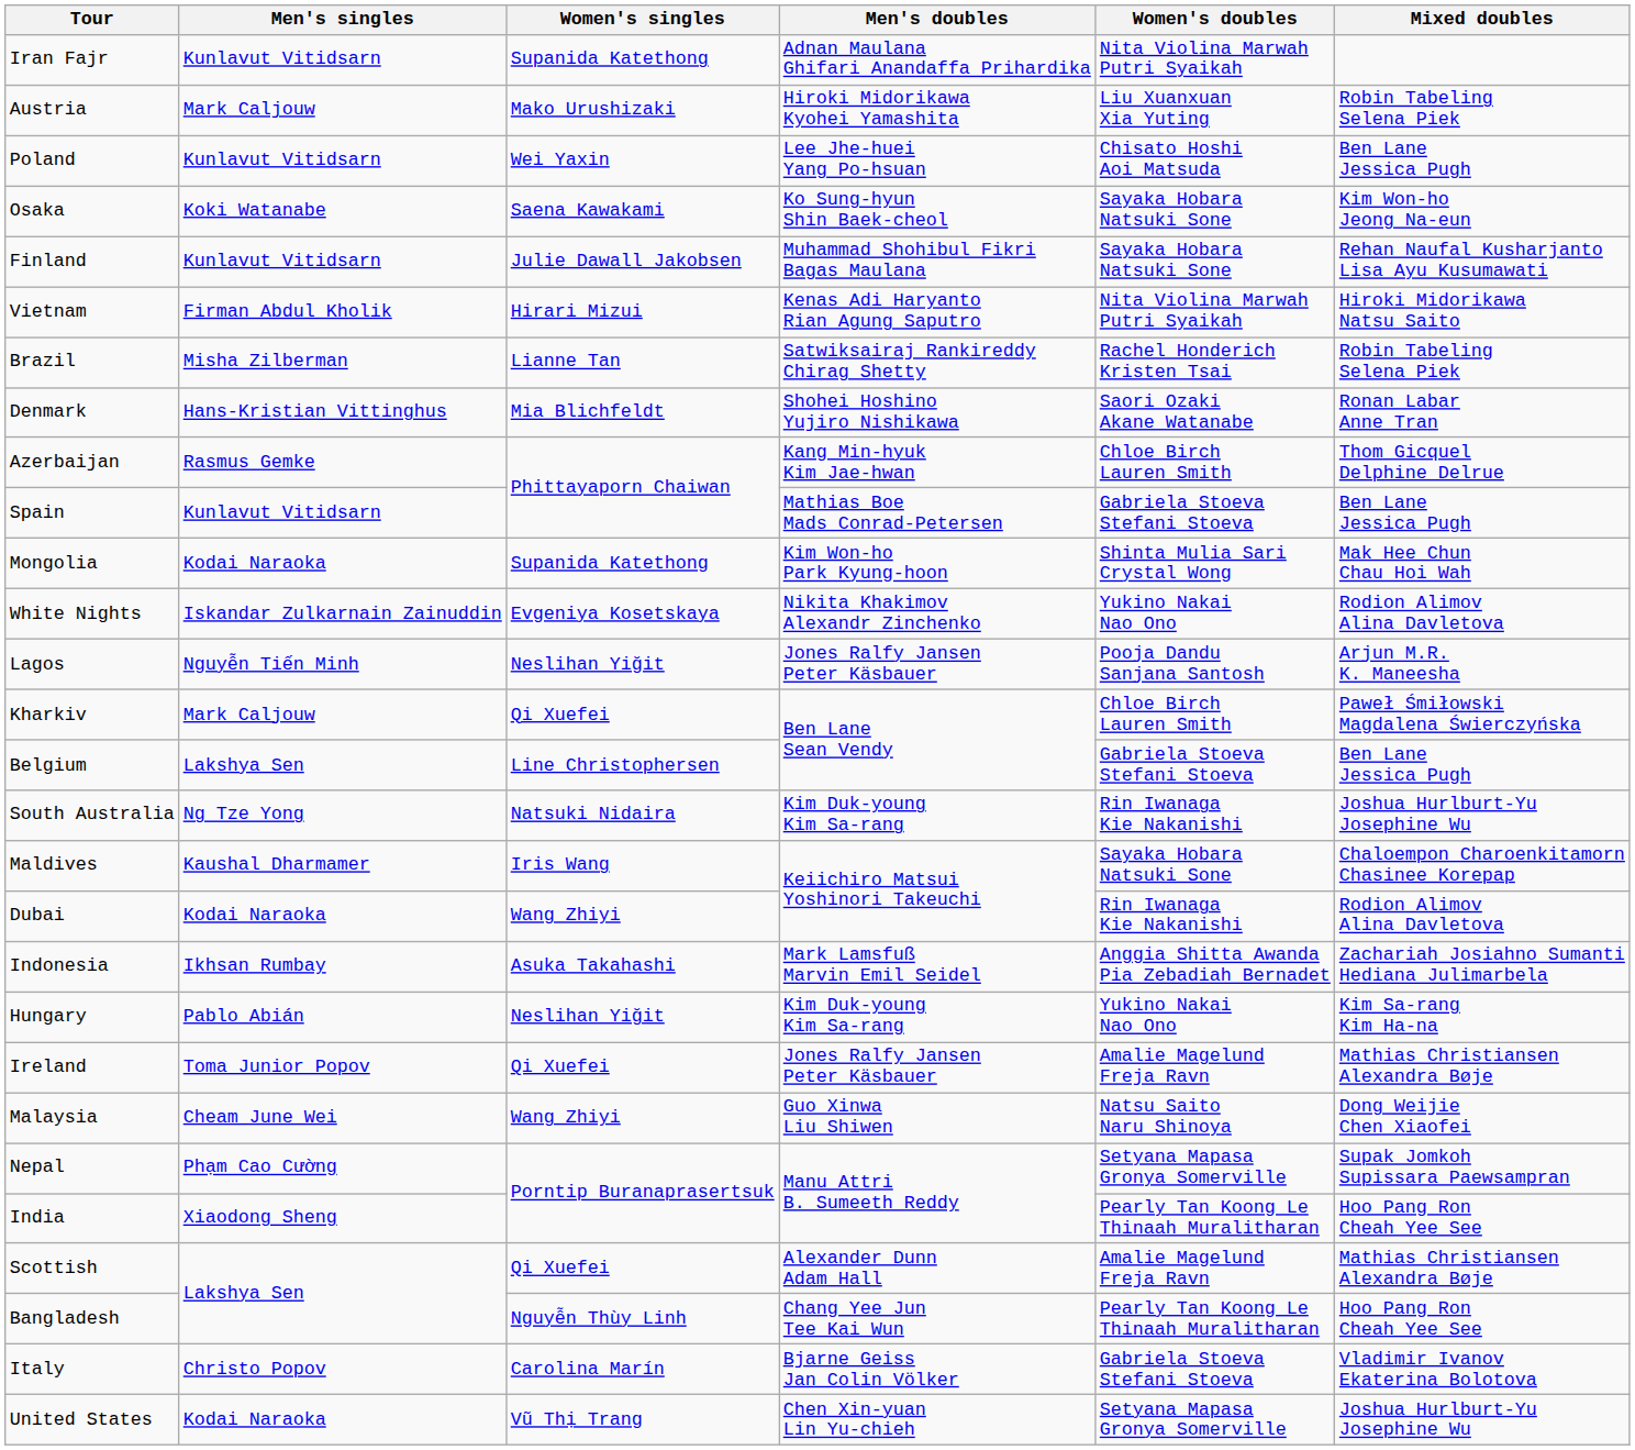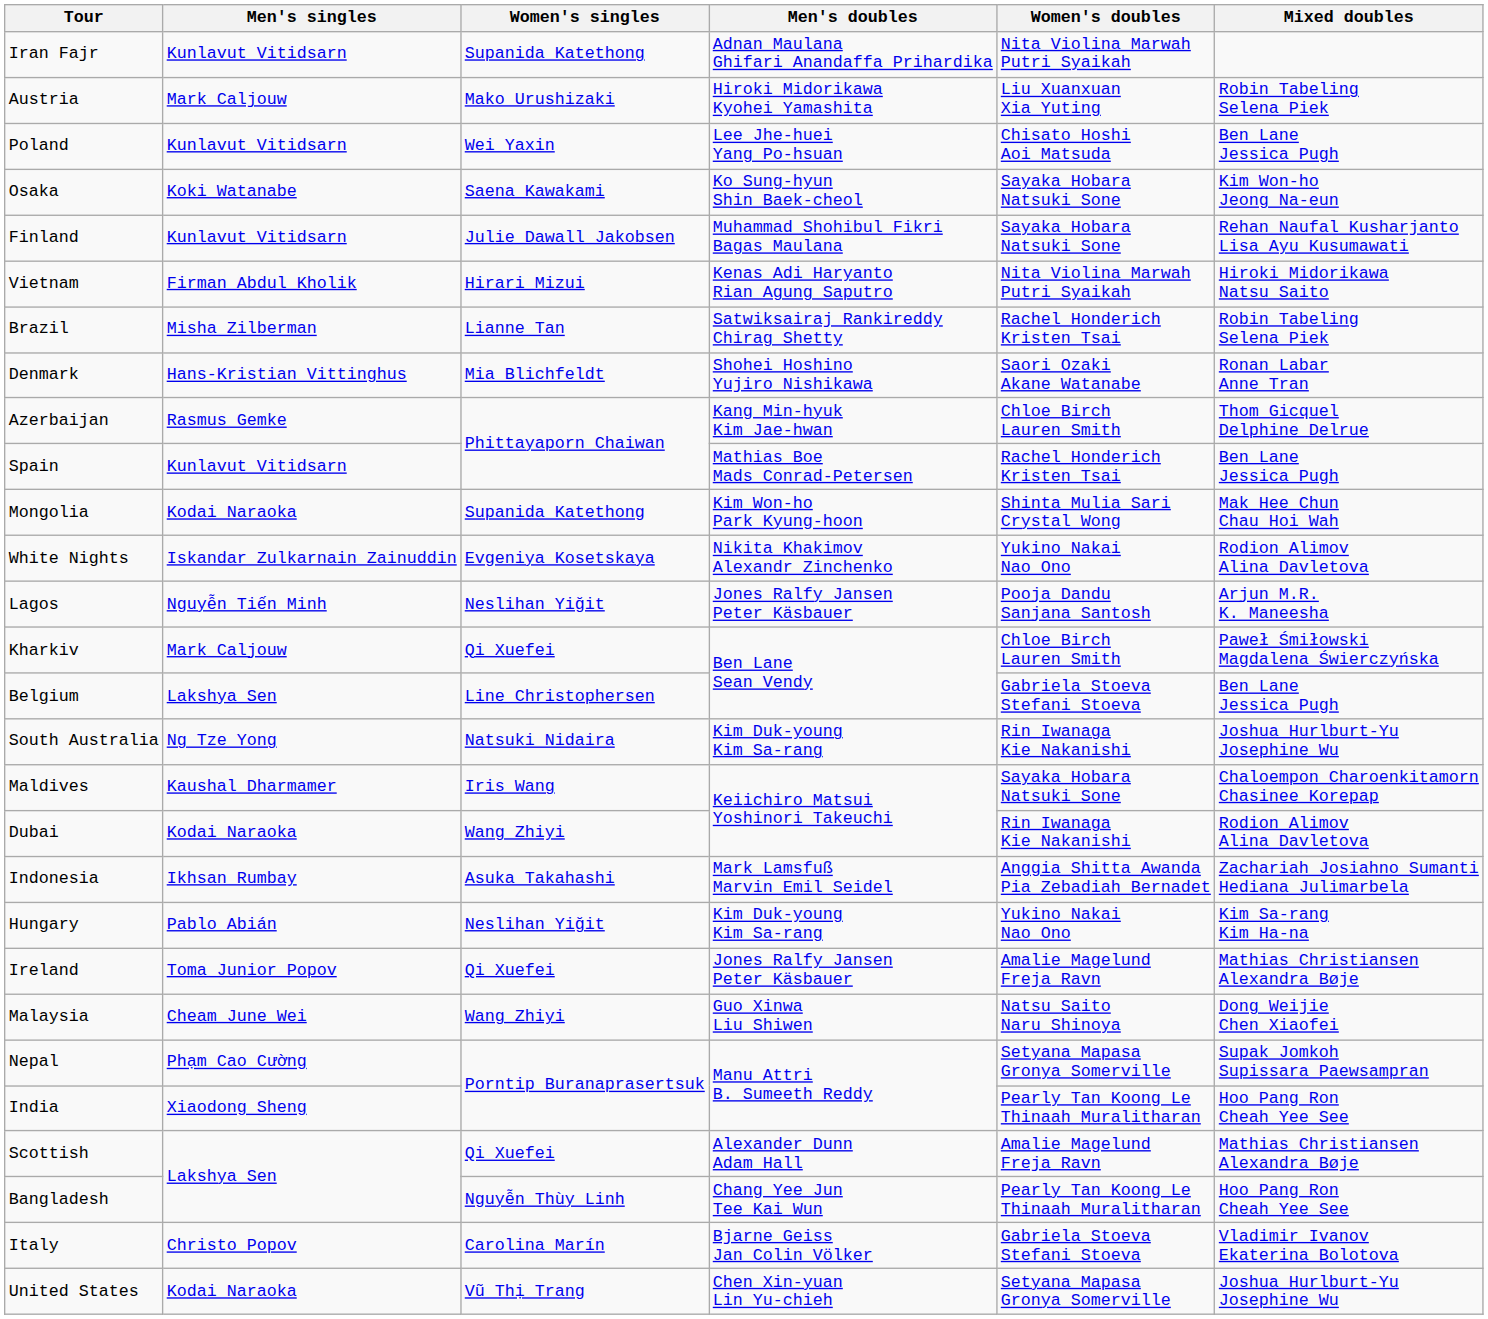 <table class="wikitable" style="font-size:95%">
 <tr>
 <th>Tour</th>
 <th>Men's singles</th>
 <th>Women's singles</th>
 <th>Men's doubles</th>
 <th>Women's doubles</th>
 <th>Mixed doubles</th>
 </tr>
 <tr>
 <td> Iran Fajr</td>
 <td> <a href='#'>Kunlavut Vitidsarn</a></td>
 <td> <a href='#'>Supanida Katethong</a></td>
 <td> <a href='#'>Adnan Maulana</a><br> <a href='#'>Ghifari Anandaffa Prihardika</a></td>
 <td> <a href='#'>Nita Violina Marwah</a><br> <a href='#'>Putri Syaikah</a></td>
 <td></td>
 </tr>
 <tr>
 <td> Austria</td>
 <td> <a href='#'>Mark Caljouw</a></td>
 <td> <a href='#'>Mako Urushizaki</a></td>
 <td> <a href='#'>Hiroki Midorikawa</a><br> <a href='#'>Kyohei Yamashita</a></td>
 <td> <a href='#'>Liu Xuanxuan</a><br> <a href='#'>Xia Yuting</a></td>
 <td> <a href='#'>Robin Tabeling</a><br> <a href='#'>Selena Piek</a></td>
 </tr>
 <tr>
 <td> Poland</td>
 <td> <a href='#'>Kunlavut Vitidsarn</a></td>
 <td> <a href='#'>Wei Yaxin</a></td>
 <td> <a href='#'>Lee Jhe-huei</a><br> <a href='#'>Yang Po-hsuan</a></td>
 <td> <a href='#'>Chisato Hoshi</a><br> <a href='#'>Aoi Matsuda</a></td>
 <td> <a href='#'>Ben Lane</a><br> <a href='#'>Jessica Pugh</a></td>
 </tr>
 <tr>
 <td> Osaka</td>
 <td> <a href='#'>Koki Watanabe</a></td>
 <td> <a href='#'>Saena Kawakami</a></td>
 <td> <a href='#'>Ko Sung-hyun</a><br> <a href='#'>Shin Baek-cheol</a></td>
 <td> <a href='#'>Sayaka Hobara</a><br> <a href='#'>Natsuki Sone</a></td>
 <td> <a href='#'>Kim Won-ho</a><br> <a href='#'>Jeong Na-eun</a></td>
 </tr>
 <tr>
 <td> Finland</td>
 <td> <a href='#'>Kunlavut Vitidsarn</a></td>
 <td> <a href='#'>Julie Dawall Jakobsen</a></td>
 <td> <a href='#'>Muhammad Shohibul Fikri</a><br> <a href='#'>Bagas Maulana</a></td>
 <td> <a href='#'>Sayaka Hobara</a><br> <a href='#'>Natsuki Sone</a></td>
 <td> <a href='#'>Rehan Naufal Kusharjanto</a><br> <a href='#'>Lisa Ayu Kusumawati</a></td>
 </tr>
 <tr>
 <td> Vietnam</td>
 <td> <a href='#'>Firman Abdul Kholik</a></td>
 <td> <a href='#'>Hirari Mizui</a></td>
 <td> <a href='#'>Kenas Adi Haryanto</a><br> <a href='#'>Rian Agung Saputro</a></td>
 <td> <a href='#'>Nita Violina Marwah</a><br> <a href='#'>Putri Syaikah</a></td>
 <td> <a href='#'>Hiroki Midorikawa</a><br> <a href='#'>Natsu Saito</a></td>
 </tr>
 <tr>
 <td> Brazil</td>
 <td> <a href='#'>Misha Zilberman</a></td>
 <td> <a href='#'>Lianne Tan</a></td>
 <td> <a href='#'>Satwiksairaj Rankireddy</a><br> <a href='#'>Chirag Shetty</a></td>
 <td> <a href='#'>Rachel Honderich</a><br> <a href='#'>Kristen Tsai</a></td>
 <td> <a href='#'>Robin Tabeling</a><br> <a href='#'>Selena Piek</a></td>
 </tr>
 <tr>
 <td> Denmark</td>
 <td>  <a href='#'>Hans-Kristian Vittinghus</a></td>
 <td>  <a href='#'>Mia Blichfeldt</a></td>
 <td> <a href='#'>Shohei Hoshino</a><br> <a href='#'>Yujiro Nishikawa</a></td>
 <td> <a href='#'>Saori Ozaki</a><br> <a href='#'>Akane Watanabe</a></td>
 <td> <a href='#'>Ronan Labar</a><br> <a href='#'>Anne Tran</a></td>
 </tr>
 <tr>
 <td> Azerbaijan</td>
 <td> <a href='#'>Rasmus Gemke</a></td>
 <td rowspan="2"> <a href='#'>Phittayaporn Chaiwan</a></td>
 <td> <a href='#'>Kang Min-hyuk</a><br> <a href='#'>Kim Jae-hwan</a></td>
 <td> <a href='#'>Chloe Birch</a><br> <a href='#'>Lauren Smith</a></td>
 <td> <a href='#'>Thom Gicquel</a><br> <a href='#'>Delphine Delrue</a></td>
 </tr>
 <tr>
 <td> Spain</td>
 <td> <a href='#'>Kunlavut Vitidsarn</a></td>
 <td> <a href='#'>Mathias Boe</a><br> <a href='#'>Mads Conrad-Petersen</a></td>
-<td> <a href='#'>Gabriela Stoeva</a><br> <a href='#'>Stefani Stoeva</a></td>
+<td> <a href='#'>Rachel Honderich</a><br> <a href='#'>Kristen Tsai</a></td>
 <td> <a href='#'>Ben Lane</a><br> <a href='#'>Jessica Pugh</a></td>
 </tr>
 <tr>
 <td> Mongolia</td>
 <td> <a href='#'>Kodai Naraoka</a></td>
 <td> <a href='#'>Supanida Katethong</a></td>
 <td> <a href='#'>Kim Won-ho</a><br> <a href='#'>Park Kyung-hoon</a></td>
 <td> <a href='#'>Shinta Mulia Sari</a><br> <a href='#'>Crystal Wong</a></td>
 <td> <a href='#'>Mak Hee Chun</a><br> <a href='#'>Chau Hoi Wah</a></td>
 </tr>
 <tr>
 <td> White Nights</td>
 <td> <a href='#'>Iskandar Zulkarnain Zainuddin</a></td>
 <td> <a href='#'>Evgeniya Kosetskaya</a></td>
 <td> <a href='#'>Nikita Khakimov</a><br> <a href='#'>Alexandr Zinchenko</a></td>
 <td> <a href='#'>Yukino Nakai</a><br> <a href='#'>Nao Ono</a></td>
 <td> <a href='#'>Rodion Alimov</a><br> <a href='#'>Alina Davletova</a></td>
 </tr>
 <tr>
 <td> Lagos</td>
 <td> <a href='#'>Nguyễn Tiến Minh</a></td>
 <td> <a href='#'>Neslihan Yiğit</a></td>
 <td> <a href='#'>Jones Ralfy Jansen</a><br> <a href='#'>Peter Käsbauer</a></td>
 <td> <a href='#'>Pooja Dandu</a><br> <a href='#'>Sanjana Santosh</a></td>
 <td> <a href='#'>Arjun M.R.</a><br> <a href='#'>K. Maneesha</a></td>
 </tr>
 <tr>
 <td> Kharkiv</td>
 <td> <a href='#'>Mark Caljouw</a></td>
 <td> <a href='#'>Qi Xuefei</a></td>
 <td rowspan=2> <a href='#'>Ben Lane</a><br> <a href='#'>Sean Vendy</a></td>
 <td> <a href='#'>Chloe Birch</a><br> <a href='#'>Lauren Smith</a></td>
 <td> <a href='#'>Paweł Śmiłowski</a><br> <a href='#'>Magdalena Świerczyńska</a></td>
 </tr>
 <tr>
 <td> Belgium</td>
 <td> <a href='#'>Lakshya Sen</a></td>
 <td> <a href='#'>Line Christophersen</a></td>
 <td> <a href='#'>Gabriela Stoeva</a><br> <a href='#'>Stefani Stoeva</a></td>
 <td> <a href='#'>Ben Lane</a><br> <a href='#'>Jessica Pugh</a></td>
 </tr>
 <tr>
 <td> South Australia</td>
 <td> <a href='#'>Ng Tze Yong</a></td>
 <td> <a href='#'>Natsuki Nidaira</a></td>
 <td> <a href='#'>Kim Duk-young</a><br> <a href='#'>Kim Sa-rang</a></td>
 <td> <a href='#'>Rin Iwanaga</a><br> <a href='#'>Kie Nakanishi</a></td>
 <td> <a href='#'>Joshua Hurlburt-Yu</a><br> <a href='#'>Josephine Wu</a></td>
 </tr>
 <tr>
 <td> Maldives</td>
 <td> <a href='#'>Kaushal Dharmamer</a></td>
 <td> <a href='#'>Iris Wang</a></td>
 <td rowspan=2> <a href='#'>Keiichiro Matsui</a><br> <a href='#'>Yoshinori Takeuchi</a></td>
 <td> <a href='#'>Sayaka Hobara</a><br> <a href='#'>Natsuki Sone</a></td>
 <td> <a href='#'>Chaloempon Charoenkitamorn</a><br> <a href='#'>Chasinee Korepap</a></td>
 </tr>
 <tr>
 <td> Dubai</td>
 <td> <a href='#'>Kodai Naraoka</a></td>
 <td> <a href='#'>Wang Zhiyi</a></td>
 <td> <a href='#'>Rin Iwanaga</a><br> <a href='#'>Kie Nakanishi</a></td>
 <td> <a href='#'>Rodion Alimov</a><br> <a href='#'>Alina Davletova</a></td>
 </tr>
 <tr>
 <td> Indonesia</td>
 <td> <a href='#'>Ikhsan Rumbay</a></td>
 <td> <a href='#'>Asuka Takahashi</a></td>
 <td> <a href='#'>Mark Lamsfuß</a><br> <a href='#'>Marvin Emil Seidel</a></td>
 <td> <a href='#'>Anggia Shitta Awanda</a><br> <a href='#'>Pia Zebadiah Bernadet</a></td>
 <td> <a href='#'>Zachariah Josiahno Sumanti</a><br> <a href='#'>Hediana Julimarbela</a></td>
 </tr>
 <tr>
 <td> Hungary</td>
 <td> <a href='#'>Pablo Abián</a></td>
 <td> <a href='#'>Neslihan Yiğit</a></td>
 <td> <a href='#'>Kim Duk-young</a><br> <a href='#'>Kim Sa-rang</a></td>
 <td> <a href='#'>Yukino Nakai</a><br> <a href='#'>Nao Ono</a></td>
 <td> <a href='#'>Kim Sa-rang</a><br> <a href='#'>Kim Ha-na</a></td>
 </tr>
 <tr>
 <td> Ireland</td>
 <td> <a href='#'>Toma Junior Popov</a></td>
 <td> <a href='#'>Qi Xuefei</a></td>
 <td> <a href='#'>Jones Ralfy Jansen</a><br> <a href='#'>Peter Käsbauer</a></td>
 <td> <a href='#'>Amalie Magelund</a><br> <a href='#'>Freja Ravn</a></td>
 <td> <a href='#'>Mathias Christiansen</a><br> <a href='#'>Alexandra Bøje</a></td>
 </tr>
 <tr>
 <td> Malaysia</td>
 <td> <a href='#'>Cheam June Wei</a></td>
 <td> <a href='#'>Wang Zhiyi</a></td>
 <td> <a href='#'>Guo Xinwa</a><br> <a href='#'>Liu Shiwen</a></td>
 <td> <a href='#'>Natsu Saito</a><br> <a href='#'>Naru Shinoya</a></td>
 <td> <a href='#'>Dong Weijie</a><br> <a href='#'>Chen Xiaofei</a></td>
 </tr>
 <tr>
 <td> Nepal</td>
 <td> <a href='#'>Phạm Cao Cường</a></td>
 <td rowspan=2> <a href='#'>Porntip Buranaprasertsuk</a></td>
 <td rowspan=2> <a href='#'>Manu Attri</a><br> <a href='#'>B. Sumeeth Reddy</a></td>
 <td> <a href='#'>Setyana Mapasa</a><br> <a href='#'>Gronya Somerville</a></td>
 <td> <a href='#'>Supak Jomkoh</a><br> <a href='#'>Supissara Paewsampran</a></td>
 </tr>
 <tr>
 <td> India</td>
 <td> <a href='#'>Xiaodong Sheng</a></td>
 <td> <a href='#'>Pearly Tan Koong Le</a><br> <a href='#'>Thinaah Muralitharan</a></td>
 <td> <a href='#'>Hoo Pang Ron</a><br> <a href='#'>Cheah Yee See</a></td>
 </tr>
 <tr>
 <td> Scottish</td>
 <td rowspan=2> <a href='#'>Lakshya Sen</a></td>
 <td> <a href='#'>Qi Xuefei</a></td>
 <td> <a href='#'>Alexander Dunn</a><br>  <a href='#'>Adam Hall</a></td>
 <td> <a href='#'>Amalie Magelund</a><br> <a href='#'>Freja Ravn</a></td>
 <td> <a href='#'>Mathias Christiansen</a><br> <a href='#'>Alexandra Bøje</a></td>
 </tr>
 <tr>
 <td> Bangladesh</td>
 <td> <a href='#'>Nguyễn Thùy Linh</a></td>
 <td> <a href='#'>Chang Yee Jun</a> <br> <a href='#'>Tee Kai Wun</a></td>
 <td> <a href='#'>Pearly Tan Koong Le</a><br> <a href='#'>Thinaah Muralitharan</a></td>
 <td> <a href='#'>Hoo Pang Ron</a><br> <a href='#'>Cheah Yee See</a></td>
 </tr>
 <tr>
 <td> Italy</td>
 <td> <a href='#'>Christo Popov</a></td>
 <td> <a href='#'>Carolina Marín</a></td>
 <td> <a href='#'>Bjarne Geiss</a><br> <a href='#'>Jan Colin Völker</a></td>
 <td> <a href='#'>Gabriela Stoeva</a><br> <a href='#'>Stefani Stoeva</a></td>
 <td> <a href='#'>Vladimir Ivanov</a><br> <a href='#'>Ekaterina Bolotova</a></td>
 </tr>
 <tr>
 <td> United States</td>
 <td> <a href='#'>Kodai Naraoka</a></td>
 <td> <a href='#'>Vũ Thị Trang</a></td>
 <td> <a href='#'>Chen Xin-yuan</a><br> <a href='#'>Lin Yu-chieh</a></td>
 <td> <a href='#'>Setyana Mapasa</a><br> <a href='#'>Gronya Somerville</a></td>
 <td> <a href='#'>Joshua Hurlburt-Yu</a><br> <a href='#'>Josephine Wu</a></td>
 </tr>
 </table>
